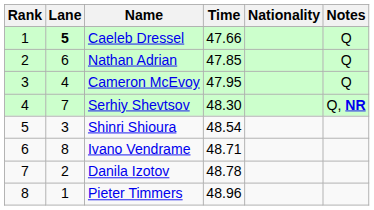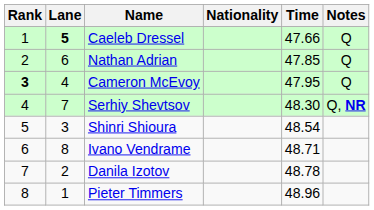 <table class="wikitable sortable" style="text-align:center">
 <tr>
 <th>Rank</th>
 <th>Lane</th>
 <th>Name</th>
+<th>Nationality</th>
 <th>Time</th>
-<th>Nationality</th>
 <th>Notes</th>
 </tr>
 <tr bgcolor=ccffcc>
 <td>1</td>
 <td><strong>5</strong></td>
 <td align=left><a href='#'>Caeleb Dressel</a></td>
+<td align=left></td>
 <td>47.66</td>
-<td align=left></td>
 <td>Q</td>
 </tr>
 <tr bgcolor=ccffcc>
 <td>2</td>
 <td>6</td>
 <td align=left><a href='#'>Nathan Adrian</a></td>
+<td align=left></td>
 <td>47.85</td>
-<td align=left></td>
 <td>Q</td>
 </tr>
 <tr bgcolor=ccffcc>
-<td>3</td>
+<td><strong>3</strong></td>
 <td>4</td>
 <td align=left><a href='#'>Cameron McEvoy</a></td>
+<td align=left></td>
 <td>47.95</td>
-<td align=left></td>
 <td>Q</td>
 </tr>
 <tr bgcolor=ccffcc>
 <td>4</td>
 <td>7</td>
 <td align=left><a href='#'>Serhiy Shevtsov</a></td>
+<td align=left></td>
 <td>48.30</td>
-<td align=left></td>
 <td>Q, <strong><a href='#'>NR</a></strong></td>
 </tr>
 <tr>
 <td>5</td>
 <td>3</td>
 <td align=left><a href='#'>Shinri Shioura</a></td>
+<td align=left></td>
 <td>48.54</td>
-<td align=left></td>
 <td></td>
 </tr>
 <tr>
 <td>6</td>
 <td>8</td>
 <td align=left><a href='#'>Ivano Vendrame</a></td>
+<td align=left></td>
 <td>48.71</td>
-<td align=left></td>
 <td></td>
 </tr>
 <tr>
 <td>7</td>
 <td>2</td>
 <td align=left><a href='#'>Danila Izotov</a></td>
+<td align=left></td>
 <td>48.78</td>
-<td align=left></td>
 <td></td>
 </tr>
 <tr>
 <td>8</td>
 <td>1</td>
 <td align=left><a href='#'>Pieter Timmers</a></td>
+<td align=left></td>
 <td>48.96</td>
-<td align=left></td>
 <td></td>
 </tr>
 </table>
